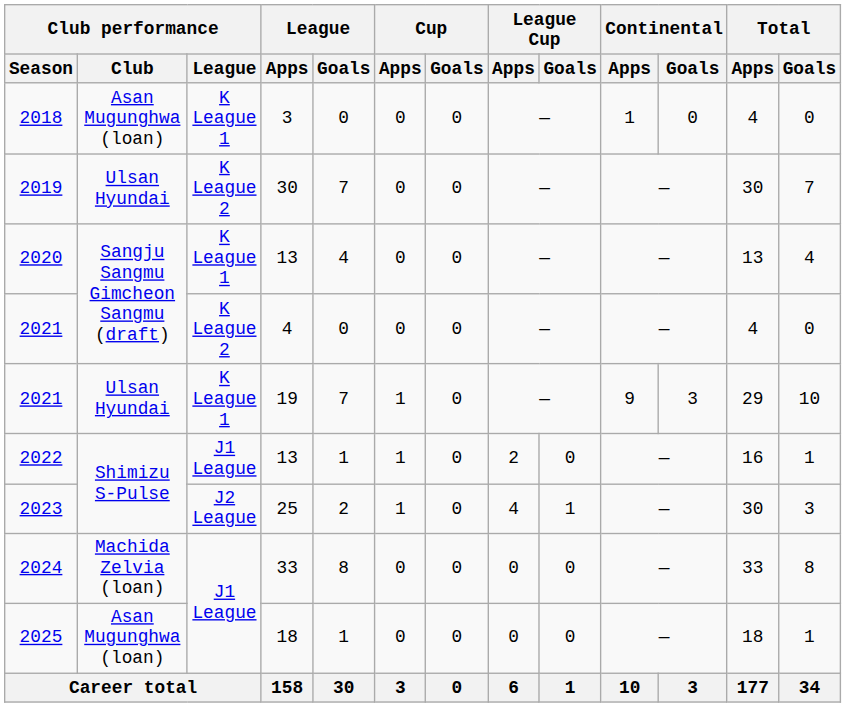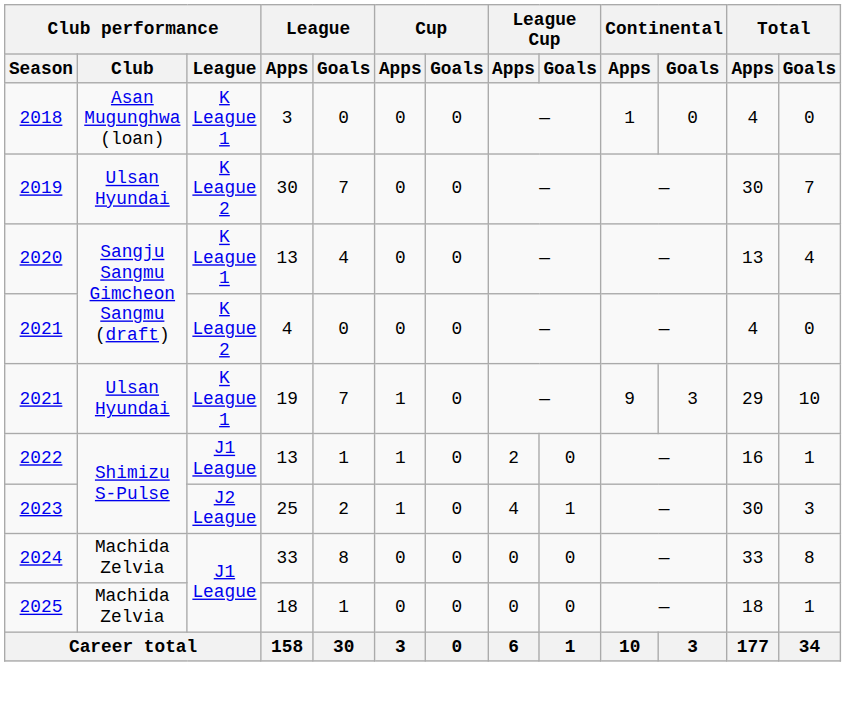 <table class="wikitable" style="text-align:center">
 <tr>
 <th colspan="3">Club performance</th>
 <th colspan="2">League</th>
 <th colspan="2">Cup</th>
 <th colspan="2">League Cup</th>
 <th colspan="2">Continental</th>
 <th colspan="2">Total</th>
 </tr>
 <tr>
 <th>Season</th>
 <th>Club</th>
 <th>League</th>
 <th>Apps</th>
 <th>Goals</th>
 <th>Apps</th>
 <th>Goals</th>
 <th>Apps</th>
 <th>Goals</th>
 <th>Apps</th>
 <th>Goals</th>
 <th>Apps</th>
 <th>Goals</th>
 </tr>
 <tr>
 <td><a href='#'>2018</a></td>
 <td><a href='#'>Asan Mugunghwa</a> (loan)</td>
 <td><a href='#'>K League 1</a></td>
 <td>3</td>
 <td>0</td>
 <td>0</td>
 <td>0</td>
 <td colspan="2">—</td>
 <td>1</td>
 <td>0</td>
 <td>4</td>
 <td>0</td>
 </tr>
 <tr>
 <td><a href='#'>2019</a></td>
 <td><a href='#'>Ulsan Hyundai</a></td>
 <td><a href='#'>K League 2</a></td>
 <td>30</td>
 <td>7</td>
 <td>0</td>
 <td>0</td>
 <td colspan="2">—</td>
 <td colspan="2">—</td>
 <td>30</td>
 <td>7</td>
 </tr>
 <tr>
 <td><a href='#'>2020</a></td>
 <td rowspan=2><a href='#'>Sangju Sangmu</a><br><a href='#'>Gimcheon Sangmu</a> (<a href='#'>draft</a>)</td>
 <td><a href='#'>K League 1</a></td>
 <td>13</td>
 <td>4</td>
 <td>0</td>
 <td>0</td>
 <td colspan="2">—</td>
 <td colspan="2">—</td>
 <td>13</td>
 <td>4</td>
 </tr>
 <tr>
 <td><a href='#'>2021</a></td>
 <td><a href='#'>K League 2</a></td>
 <td>4</td>
 <td>0</td>
 <td>0</td>
 <td>0</td>
 <td colspan="2">—</td>
 <td colspan="2">—</td>
 <td>4</td>
 <td>0</td>
 </tr>
 <tr>
 <td><a href='#'>2021</a></td>
 <td><a href='#'>Ulsan Hyundai</a></td>
 <td><a href='#'>K League 1</a></td>
 <td>19</td>
 <td>7</td>
 <td>1</td>
 <td>0</td>
 <td colspan="2">—</td>
 <td>9</td>
 <td>3</td>
 <td>29</td>
 <td>10</td>
 </tr>
 <tr>
 <td><a href='#'>2022</a></td>
 <td rowspan="2"><a href='#'>Shimizu S-Pulse</a></td>
 <td><a href='#'>J1 League</a></td>
 <td>13</td>
 <td>1</td>
 <td>1</td>
 <td>0</td>
 <td>2</td>
 <td>0</td>
 <td colspan="2">—</td>
 <td>16</td>
 <td>1</td>
 </tr>
 <tr>
 <td><a href='#'>2023</a></td>
 <td><a href='#'>J2 League</a></td>
 <td>25</td>
 <td>2</td>
 <td>1</td>
 <td>0</td>
 <td>4</td>
 <td>1</td>
 <td colspan="2">—</td>
 <td>30</td>
 <td>3</td>
 </tr>
 <tr>
 <td><a href='#'>2024</a></td>
-<td><a href='#'>Machida Zelvia</a> (loan)</td>
+<td>Machida Zelvia</td>
 <td rowspan="2"><a href='#'>J1 League</a></td>
 <td>33</td>
 <td>8</td>
 <td>0</td>
 <td>0</td>
 <td>0</td>
 <td>0</td>
 <td colspan="2">—</td>
 <td>33</td>
 <td>8</td>
 </tr>
 <tr>
 <td><a href='#'>2025</a></td>
-<td><a href='#'>Asan Mugunghwa</a> (loan)</td>
+<td>Machida Zelvia</td>
 <td>18</td>
 <td>1</td>
 <td>0</td>
 <td>0</td>
 <td>0</td>
 <td>0</td>
 <td colspan="2">—</td>
 <td>18</td>
 <td>1</td>
 </tr>
 <tr>
 <th colspan="3">Career total</th>
 <th>158</th>
 <th>30</th>
 <th>3</th>
 <th>0</th>
 <th>6</th>
 <th>1</th>
 <th>10</th>
 <th>3</th>
 <th>177</th>
 <th>34</th>
 </tr>
 </table>
